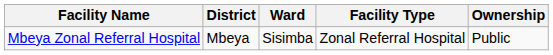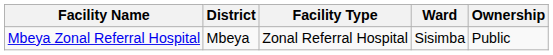 <table class="wikitable sortable">
 <tr>
 <th>Facility Name</th>
 <th>District</th>
+<th>Facility Type</th>
 <th>Ward</th>
-<th>Facility Type</th>
 <th>Ownership</th>
 </tr>
 <tr>
 <td><a href='#'>Mbeya Zonal Referral Hospital</a></td>
 <td>Mbeya</td>
+<td>Zonal Referral Hospital</td>
 <td>Sisimba</td>
-<td>Zonal Referral Hospital</td>
 <td>Public</td>
 </tr>
 </table>
